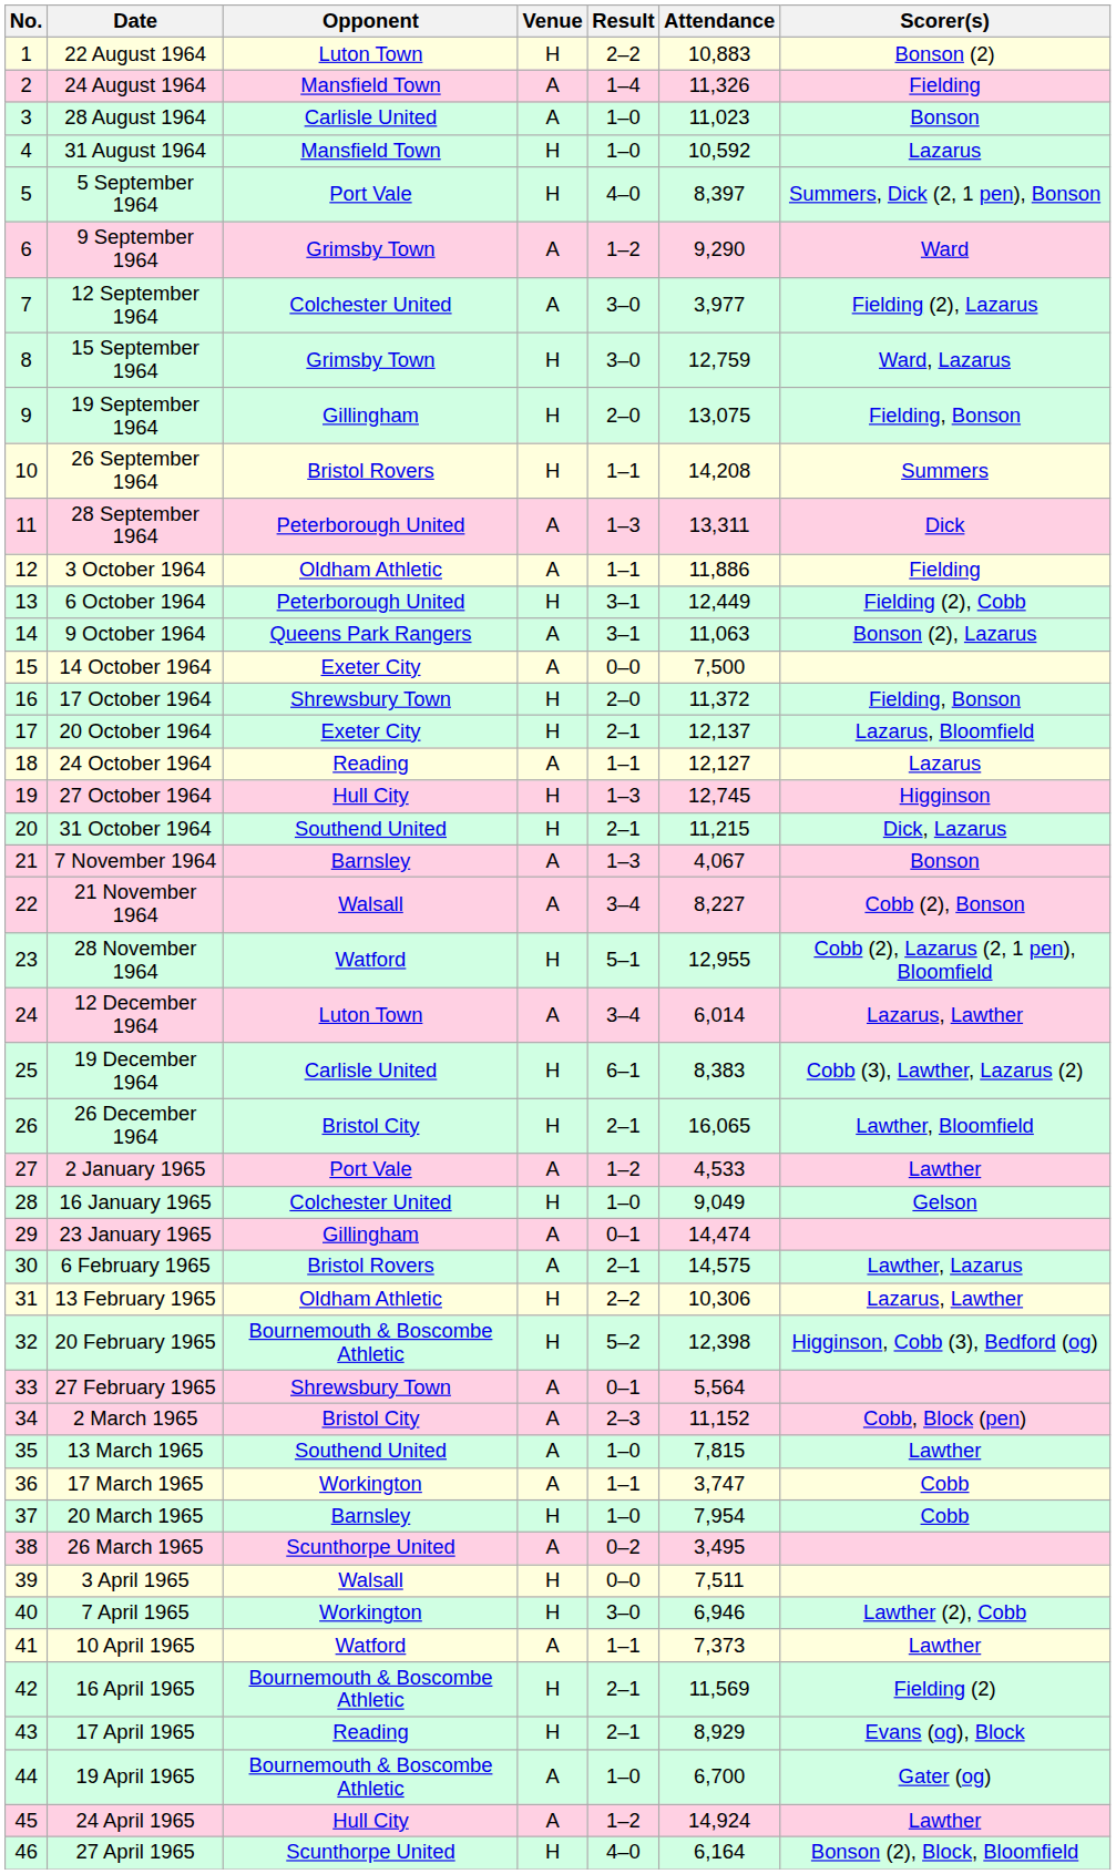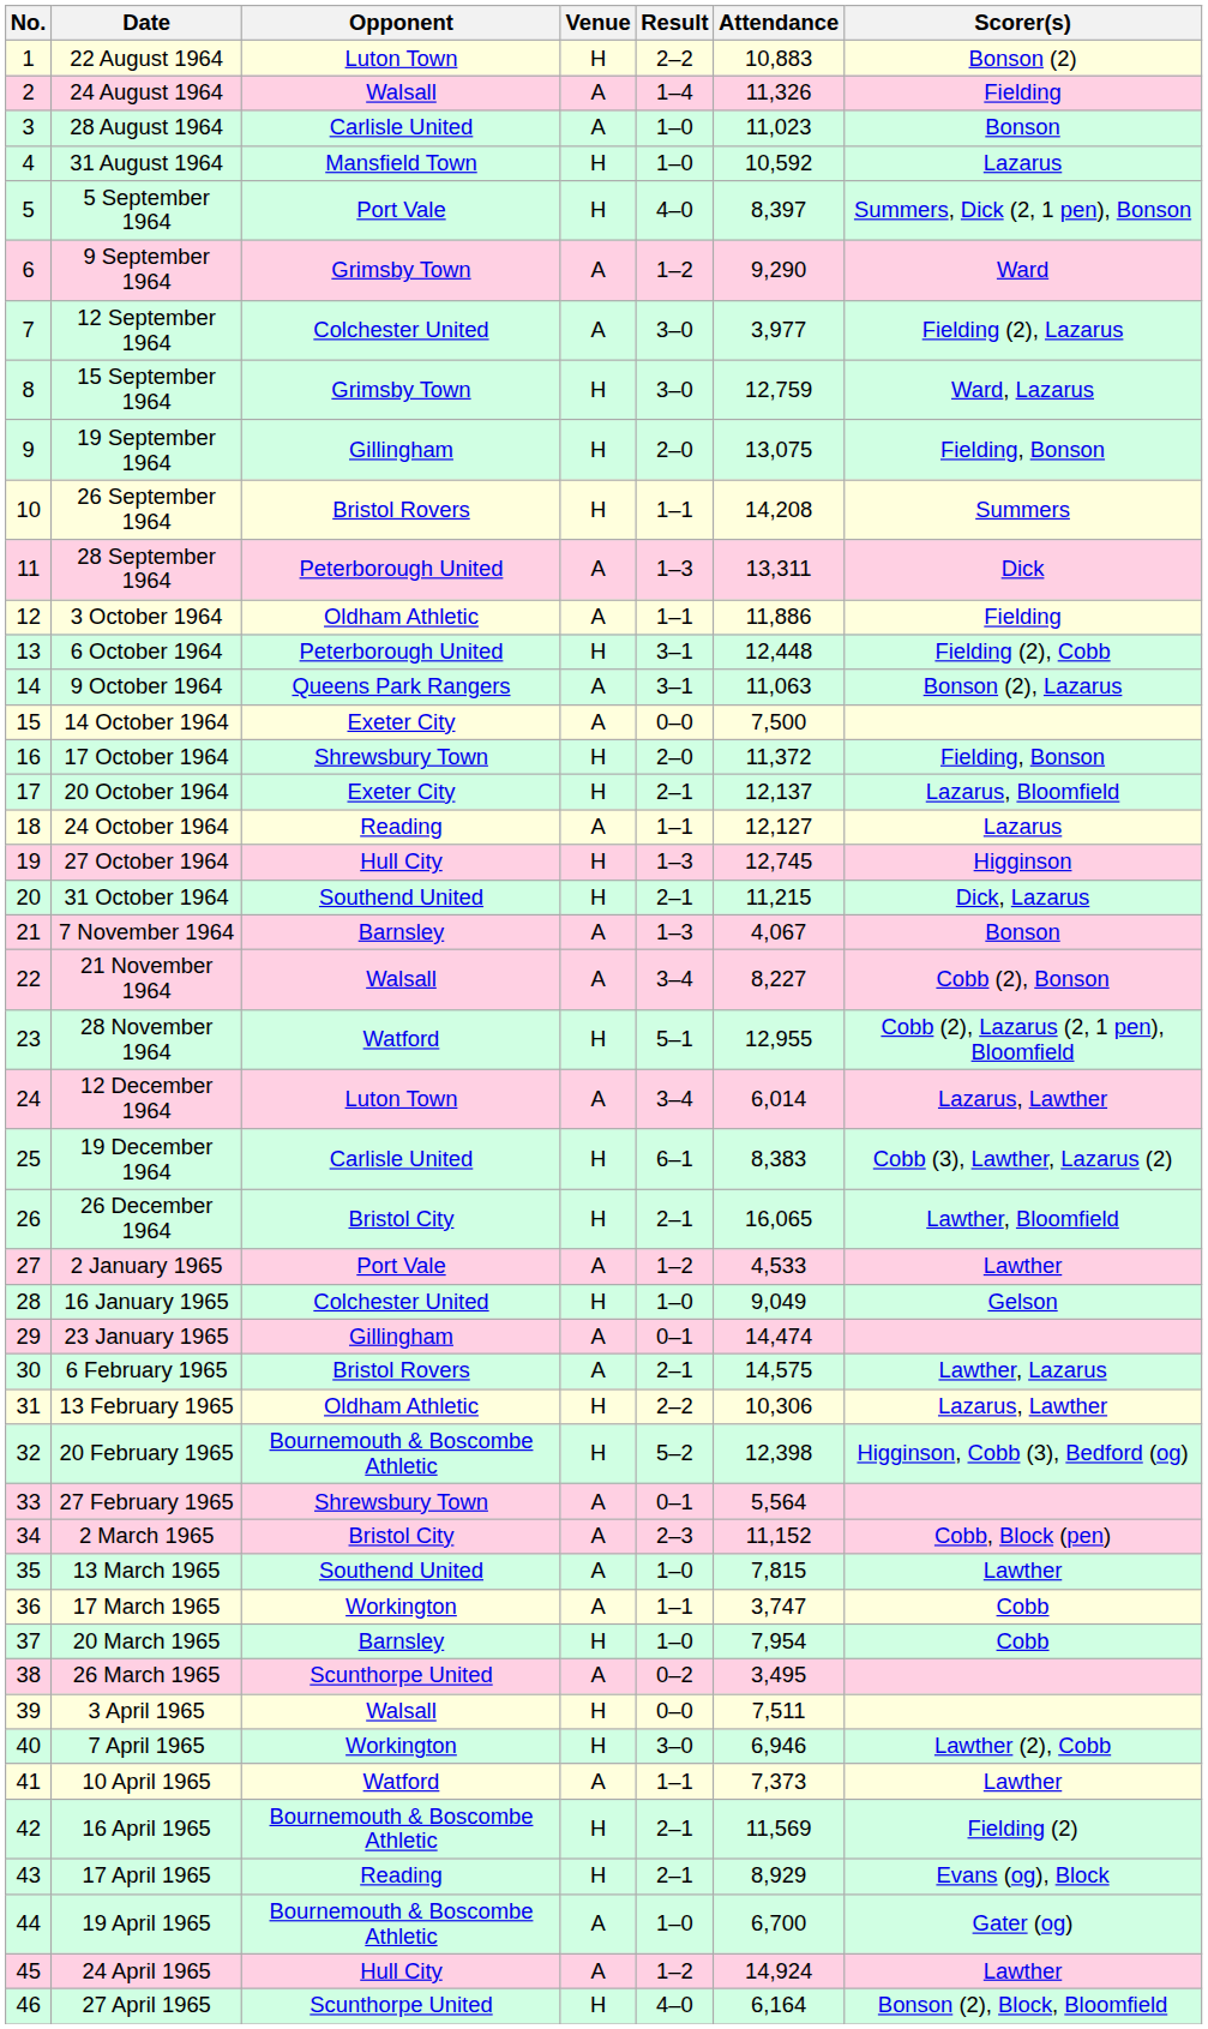 <table class="wikitable sortable" style="text-align:center;">
 <tr>
 <th>No.</th>
 <th>Date</th>
 <th>Opponent</th>
 <th>Venue</th>
 <th>Result</th>
 <th>Attendance</th>
 <th>Scorer(s)</th>
 </tr>
 <tr style="background:#ffd;">
 <td>1</td>
 <td>22 August 1964</td>
 <td><a href='#'>Luton Town</a></td>
 <td>H</td>
 <td>2–2</td>
 <td>10,883</td>
 <td><a href='#'>Bonson</a> (2)</td>
 </tr>
 <tr style="background:#ffd0e3;">
 <td>2</td>
 <td>24 August 1964</td>
-<td><a href='#'>Mansfield Town</a></td>
+<td><a href='#'>Walsall</a></td>
 <td>A</td>
 <td>1–4</td>
 <td>11,326</td>
 <td><a href='#'>Fielding</a></td>
 </tr>
 <tr style="background:#d0ffe3;">
 <td>3</td>
 <td>28 August 1964</td>
 <td><a href='#'>Carlisle United</a></td>
 <td>A</td>
 <td>1–0</td>
 <td>11,023</td>
 <td><a href='#'>Bonson</a></td>
 </tr>
 <tr style="background:#d0ffe3;">
 <td>4</td>
 <td>31 August 1964</td>
 <td><a href='#'>Mansfield Town</a></td>
 <td>H</td>
 <td>1–0</td>
 <td>10,592</td>
 <td><a href='#'>Lazarus</a></td>
 </tr>
 <tr style="background:#d0ffe3;">
 <td>5</td>
 <td>5 September 1964</td>
 <td><a href='#'>Port Vale</a></td>
 <td>H</td>
 <td>4–0</td>
 <td>8,397</td>
 <td><a href='#'>Summers</a>, <a href='#'>Dick</a> (2, 1 <a href='#'>pen</a>), <a href='#'>Bonson</a></td>
 </tr>
 <tr style="background:#ffd0e3;">
 <td>6</td>
 <td>9 September 1964</td>
 <td><a href='#'>Grimsby Town</a></td>
 <td>A</td>
 <td>1–2</td>
 <td>9,290</td>
 <td><a href='#'>Ward</a></td>
 </tr>
 <tr style="background:#d0ffe3;">
 <td>7</td>
 <td>12 September 1964</td>
 <td><a href='#'>Colchester United</a></td>
 <td>A</td>
 <td>3–0</td>
 <td>3,977</td>
 <td><a href='#'>Fielding</a> (2), <a href='#'>Lazarus</a></td>
 </tr>
 <tr style="background:#d0ffe3;">
 <td>8</td>
 <td>15 September 1964</td>
 <td><a href='#'>Grimsby Town</a></td>
 <td>H</td>
 <td>3–0</td>
 <td>12,759</td>
 <td><a href='#'>Ward</a>, <a href='#'>Lazarus</a></td>
 </tr>
 <tr style="background:#d0ffe3;">
 <td>9</td>
 <td>19 September 1964</td>
 <td><a href='#'>Gillingham</a></td>
 <td>H</td>
 <td>2–0</td>
 <td>13,075</td>
 <td><a href='#'>Fielding</a>, <a href='#'>Bonson</a></td>
 </tr>
 <tr style="background:#ffd;">
 <td>10</td>
 <td>26 September 1964</td>
 <td><a href='#'>Bristol Rovers</a></td>
 <td>H</td>
 <td>1–1</td>
 <td>14,208</td>
 <td><a href='#'>Summers</a></td>
 </tr>
 <tr style="background:#ffd0e3;">
 <td>11</td>
 <td>28 September 1964</td>
 <td><a href='#'>Peterborough United</a></td>
 <td>A</td>
 <td>1–3</td>
 <td>13,311</td>
 <td><a href='#'>Dick</a></td>
 </tr>
 <tr style="background:#ffd;">
 <td>12</td>
 <td>3 October 1964</td>
 <td><a href='#'>Oldham Athletic</a></td>
 <td>A</td>
 <td>1–1</td>
 <td>11,886</td>
 <td><a href='#'>Fielding</a></td>
 </tr>
 <tr style="background:#d0ffe3;">
 <td>13</td>
 <td>6 October 1964</td>
 <td><a href='#'>Peterborough United</a></td>
 <td>H</td>
 <td>3–1</td>
-<td>12,449</td>
+<td>12,448</td>
 <td><a href='#'>Fielding</a> (2), <a href='#'>Cobb</a></td>
 </tr>
 <tr style="background:#d0ffe3;">
 <td>14</td>
 <td>9 October 1964</td>
 <td><a href='#'>Queens Park Rangers</a></td>
 <td>A</td>
 <td>3–1</td>
 <td>11,063</td>
 <td><a href='#'>Bonson</a> (2), <a href='#'>Lazarus</a></td>
 </tr>
 <tr style="background:#ffd;">
 <td>15</td>
 <td>14 October 1964</td>
 <td><a href='#'>Exeter City</a></td>
 <td>A</td>
 <td>0–0</td>
 <td>7,500</td>
 <td></td>
 </tr>
 <tr style="background:#d0ffe3;">
 <td>16</td>
 <td>17 October 1964</td>
 <td><a href='#'>Shrewsbury Town</a></td>
 <td>H</td>
 <td>2–0</td>
 <td>11,372</td>
 <td><a href='#'>Fielding</a>, <a href='#'>Bonson</a></td>
 </tr>
 <tr style="background:#d0ffe3;">
 <td>17</td>
 <td>20 October 1964</td>
 <td><a href='#'>Exeter City</a></td>
 <td>H</td>
 <td>2–1</td>
 <td>12,137</td>
 <td><a href='#'>Lazarus</a>, <a href='#'>Bloomfield</a></td>
 </tr>
 <tr style="background:#ffd;">
 <td>18</td>
 <td>24 October 1964</td>
 <td><a href='#'>Reading</a></td>
 <td>A</td>
 <td>1–1</td>
 <td>12,127</td>
 <td><a href='#'>Lazarus</a></td>
 </tr>
 <tr style="background:#ffd0e3;">
 <td>19</td>
 <td>27 October 1964</td>
 <td><a href='#'>Hull City</a></td>
 <td>H</td>
 <td>1–3</td>
 <td>12,745</td>
 <td><a href='#'>Higginson</a></td>
 </tr>
 <tr style="background:#d0ffe3;">
 <td>20</td>
 <td>31 October 1964</td>
 <td><a href='#'>Southend United</a></td>
 <td>H</td>
 <td>2–1</td>
 <td>11,215</td>
 <td><a href='#'>Dick</a>, <a href='#'>Lazarus</a></td>
 </tr>
 <tr style="background:#ffd0e3;">
 <td>21</td>
 <td>7 November 1964</td>
 <td><a href='#'>Barnsley</a></td>
 <td>A</td>
 <td>1–3</td>
 <td>4,067</td>
 <td><a href='#'>Bonson</a></td>
 </tr>
 <tr style="background:#ffd0e3;">
 <td>22</td>
 <td>21 November 1964</td>
 <td><a href='#'>Walsall</a></td>
 <td>A</td>
 <td>3–4</td>
 <td>8,227</td>
 <td><a href='#'>Cobb</a> (2), <a href='#'>Bonson</a></td>
 </tr>
 <tr style="background:#d0ffe3;">
 <td>23</td>
 <td>28 November 1964</td>
 <td><a href='#'>Watford</a></td>
 <td>H</td>
 <td>5–1</td>
 <td>12,955</td>
 <td><a href='#'>Cobb</a> (2), <a href='#'>Lazarus</a> (2, 1 <a href='#'>pen</a>), <a href='#'>Bloomfield</a></td>
 </tr>
 <tr style="background:#ffd0e3;">
 <td>24</td>
 <td>12 December 1964</td>
 <td><a href='#'>Luton Town</a></td>
 <td>A</td>
 <td>3–4</td>
 <td>6,014</td>
 <td><a href='#'>Lazarus</a>, <a href='#'>Lawther</a></td>
 </tr>
 <tr style="background:#d0ffe3;">
 <td>25</td>
 <td>19 December 1964</td>
 <td><a href='#'>Carlisle United</a></td>
 <td>H</td>
 <td>6–1</td>
 <td>8,383</td>
 <td><a href='#'>Cobb</a> (3), <a href='#'>Lawther</a>, <a href='#'>Lazarus</a> (2)</td>
 </tr>
 <tr style="background:#d0ffe3;">
 <td>26</td>
 <td>26 December 1964</td>
 <td><a href='#'>Bristol City</a></td>
 <td>H</td>
 <td>2–1</td>
 <td>16,065</td>
 <td><a href='#'>Lawther</a>, <a href='#'>Bloomfield</a></td>
 </tr>
 <tr style="background:#ffd0e3;">
 <td>27</td>
 <td>2 January 1965</td>
 <td><a href='#'>Port Vale</a></td>
 <td>A</td>
 <td>1–2</td>
 <td>4,533</td>
 <td><a href='#'>Lawther</a></td>
 </tr>
 <tr style="background:#d0ffe3;">
 <td>28</td>
 <td>16 January 1965</td>
 <td><a href='#'>Colchester United</a></td>
 <td>H</td>
 <td>1–0</td>
 <td>9,049</td>
 <td><a href='#'>Gelson</a></td>
 </tr>
 <tr style="background:#ffd0e3;">
 <td>29</td>
 <td>23 January 1965</td>
 <td><a href='#'>Gillingham</a></td>
 <td>A</td>
 <td>0–1</td>
 <td>14,474</td>
 <td></td>
 </tr>
 <tr style="background:#d0ffe3;">
 <td>30</td>
 <td>6 February 1965</td>
 <td><a href='#'>Bristol Rovers</a></td>
 <td>A</td>
 <td>2–1</td>
 <td>14,575</td>
 <td><a href='#'>Lawther</a>, <a href='#'>Lazarus</a></td>
 </tr>
 <tr style="background:#ffd;">
 <td>31</td>
 <td>13 February 1965</td>
 <td><a href='#'>Oldham Athletic</a></td>
 <td>H</td>
 <td>2–2</td>
 <td>10,306</td>
 <td><a href='#'>Lazarus</a>, <a href='#'>Lawther</a></td>
 </tr>
 <tr style="background:#d0ffe3;">
 <td>32</td>
 <td>20 February 1965</td>
 <td><a href='#'>Bournemouth & Boscombe Athletic</a></td>
 <td>H</td>
 <td>5–2</td>
 <td>12,398</td>
 <td><a href='#'>Higginson</a>, <a href='#'>Cobb</a> (3), <a href='#'>Bedford</a> (<a href='#'>og</a>)</td>
 </tr>
 <tr style="background:#ffd0e3;">
 <td>33</td>
 <td>27 February 1965</td>
 <td><a href='#'>Shrewsbury Town</a></td>
 <td>A</td>
 <td>0–1</td>
 <td>5,564</td>
 <td></td>
 </tr>
 <tr style="background:#ffd0e3;">
 <td>34</td>
 <td>2 March 1965</td>
 <td><a href='#'>Bristol City</a></td>
 <td>A</td>
 <td>2–3</td>
 <td>11,152</td>
 <td><a href='#'>Cobb</a>, <a href='#'>Block</a> (<a href='#'>pen</a>)</td>
 </tr>
 <tr style="background:#d0ffe3;">
 <td>35</td>
 <td>13 March 1965</td>
 <td><a href='#'>Southend United</a></td>
 <td>A</td>
 <td>1–0</td>
 <td>7,815</td>
 <td><a href='#'>Lawther</a></td>
 </tr>
 <tr style="background:#ffd;">
 <td>36</td>
 <td>17 March 1965</td>
 <td><a href='#'>Workington</a></td>
 <td>A</td>
 <td>1–1</td>
 <td>3,747</td>
 <td><a href='#'>Cobb</a></td>
 </tr>
 <tr style="background:#d0ffe3;">
 <td>37</td>
 <td>20 March 1965</td>
 <td><a href='#'>Barnsley</a></td>
 <td>H</td>
 <td>1–0</td>
 <td>7,954</td>
 <td><a href='#'>Cobb</a></td>
 </tr>
 <tr style="background:#ffd0e3;">
 <td>38</td>
 <td>26 March 1965</td>
 <td><a href='#'>Scunthorpe United</a></td>
 <td>A</td>
 <td>0–2</td>
 <td>3,495</td>
 <td></td>
 </tr>
 <tr style="background:#ffd;">
 <td>39</td>
 <td>3 April 1965</td>
 <td><a href='#'>Walsall</a></td>
 <td>H</td>
 <td>0–0</td>
 <td>7,511</td>
 <td></td>
 </tr>
 <tr style="background:#d0ffe3;">
 <td>40</td>
 <td>7 April 1965</td>
 <td><a href='#'>Workington</a></td>
 <td>H</td>
 <td>3–0</td>
 <td>6,946</td>
 <td><a href='#'>Lawther</a> (2), <a href='#'>Cobb</a></td>
 </tr>
 <tr style="background:#ffd;">
 <td>41</td>
 <td>10 April 1965</td>
 <td><a href='#'>Watford</a></td>
 <td>A</td>
 <td>1–1</td>
 <td>7,373</td>
 <td><a href='#'>Lawther</a></td>
 </tr>
 <tr style="background:#d0ffe3;">
 <td>42</td>
 <td>16 April 1965</td>
 <td><a href='#'>Bournemouth & Boscombe Athletic</a></td>
 <td>H</td>
 <td>2–1</td>
 <td>11,569</td>
 <td><a href='#'>Fielding</a> (2)</td>
 </tr>
 <tr style="background:#d0ffe3;">
 <td>43</td>
 <td>17 April 1965</td>
 <td><a href='#'>Reading</a></td>
 <td>H</td>
 <td>2–1</td>
 <td>8,929</td>
 <td><a href='#'>Evans</a> (<a href='#'>og</a>), <a href='#'>Block</a></td>
 </tr>
 <tr style="background:#d0ffe3;">
 <td>44</td>
 <td>19 April 1965</td>
 <td><a href='#'>Bournemouth & Boscombe Athletic</a></td>
 <td>A</td>
 <td>1–0</td>
 <td>6,700</td>
 <td><a href='#'>Gater</a> (<a href='#'>og</a>)</td>
 </tr>
 <tr style="background:#ffd0e3;">
 <td>45</td>
 <td>24 April 1965</td>
 <td><a href='#'>Hull City</a></td>
 <td>A</td>
 <td>1–2</td>
 <td>14,924</td>
 <td><a href='#'>Lawther</a></td>
 </tr>
 <tr style="background:#d0ffe3;">
 <td>46</td>
 <td>27 April 1965</td>
 <td><a href='#'>Scunthorpe United</a></td>
 <td>H</td>
 <td>4–0</td>
 <td>6,164</td>
 <td><a href='#'>Bonson</a> (2), <a href='#'>Block</a>, <a href='#'>Bloomfield</a></td>
 </tr>
 </table>
